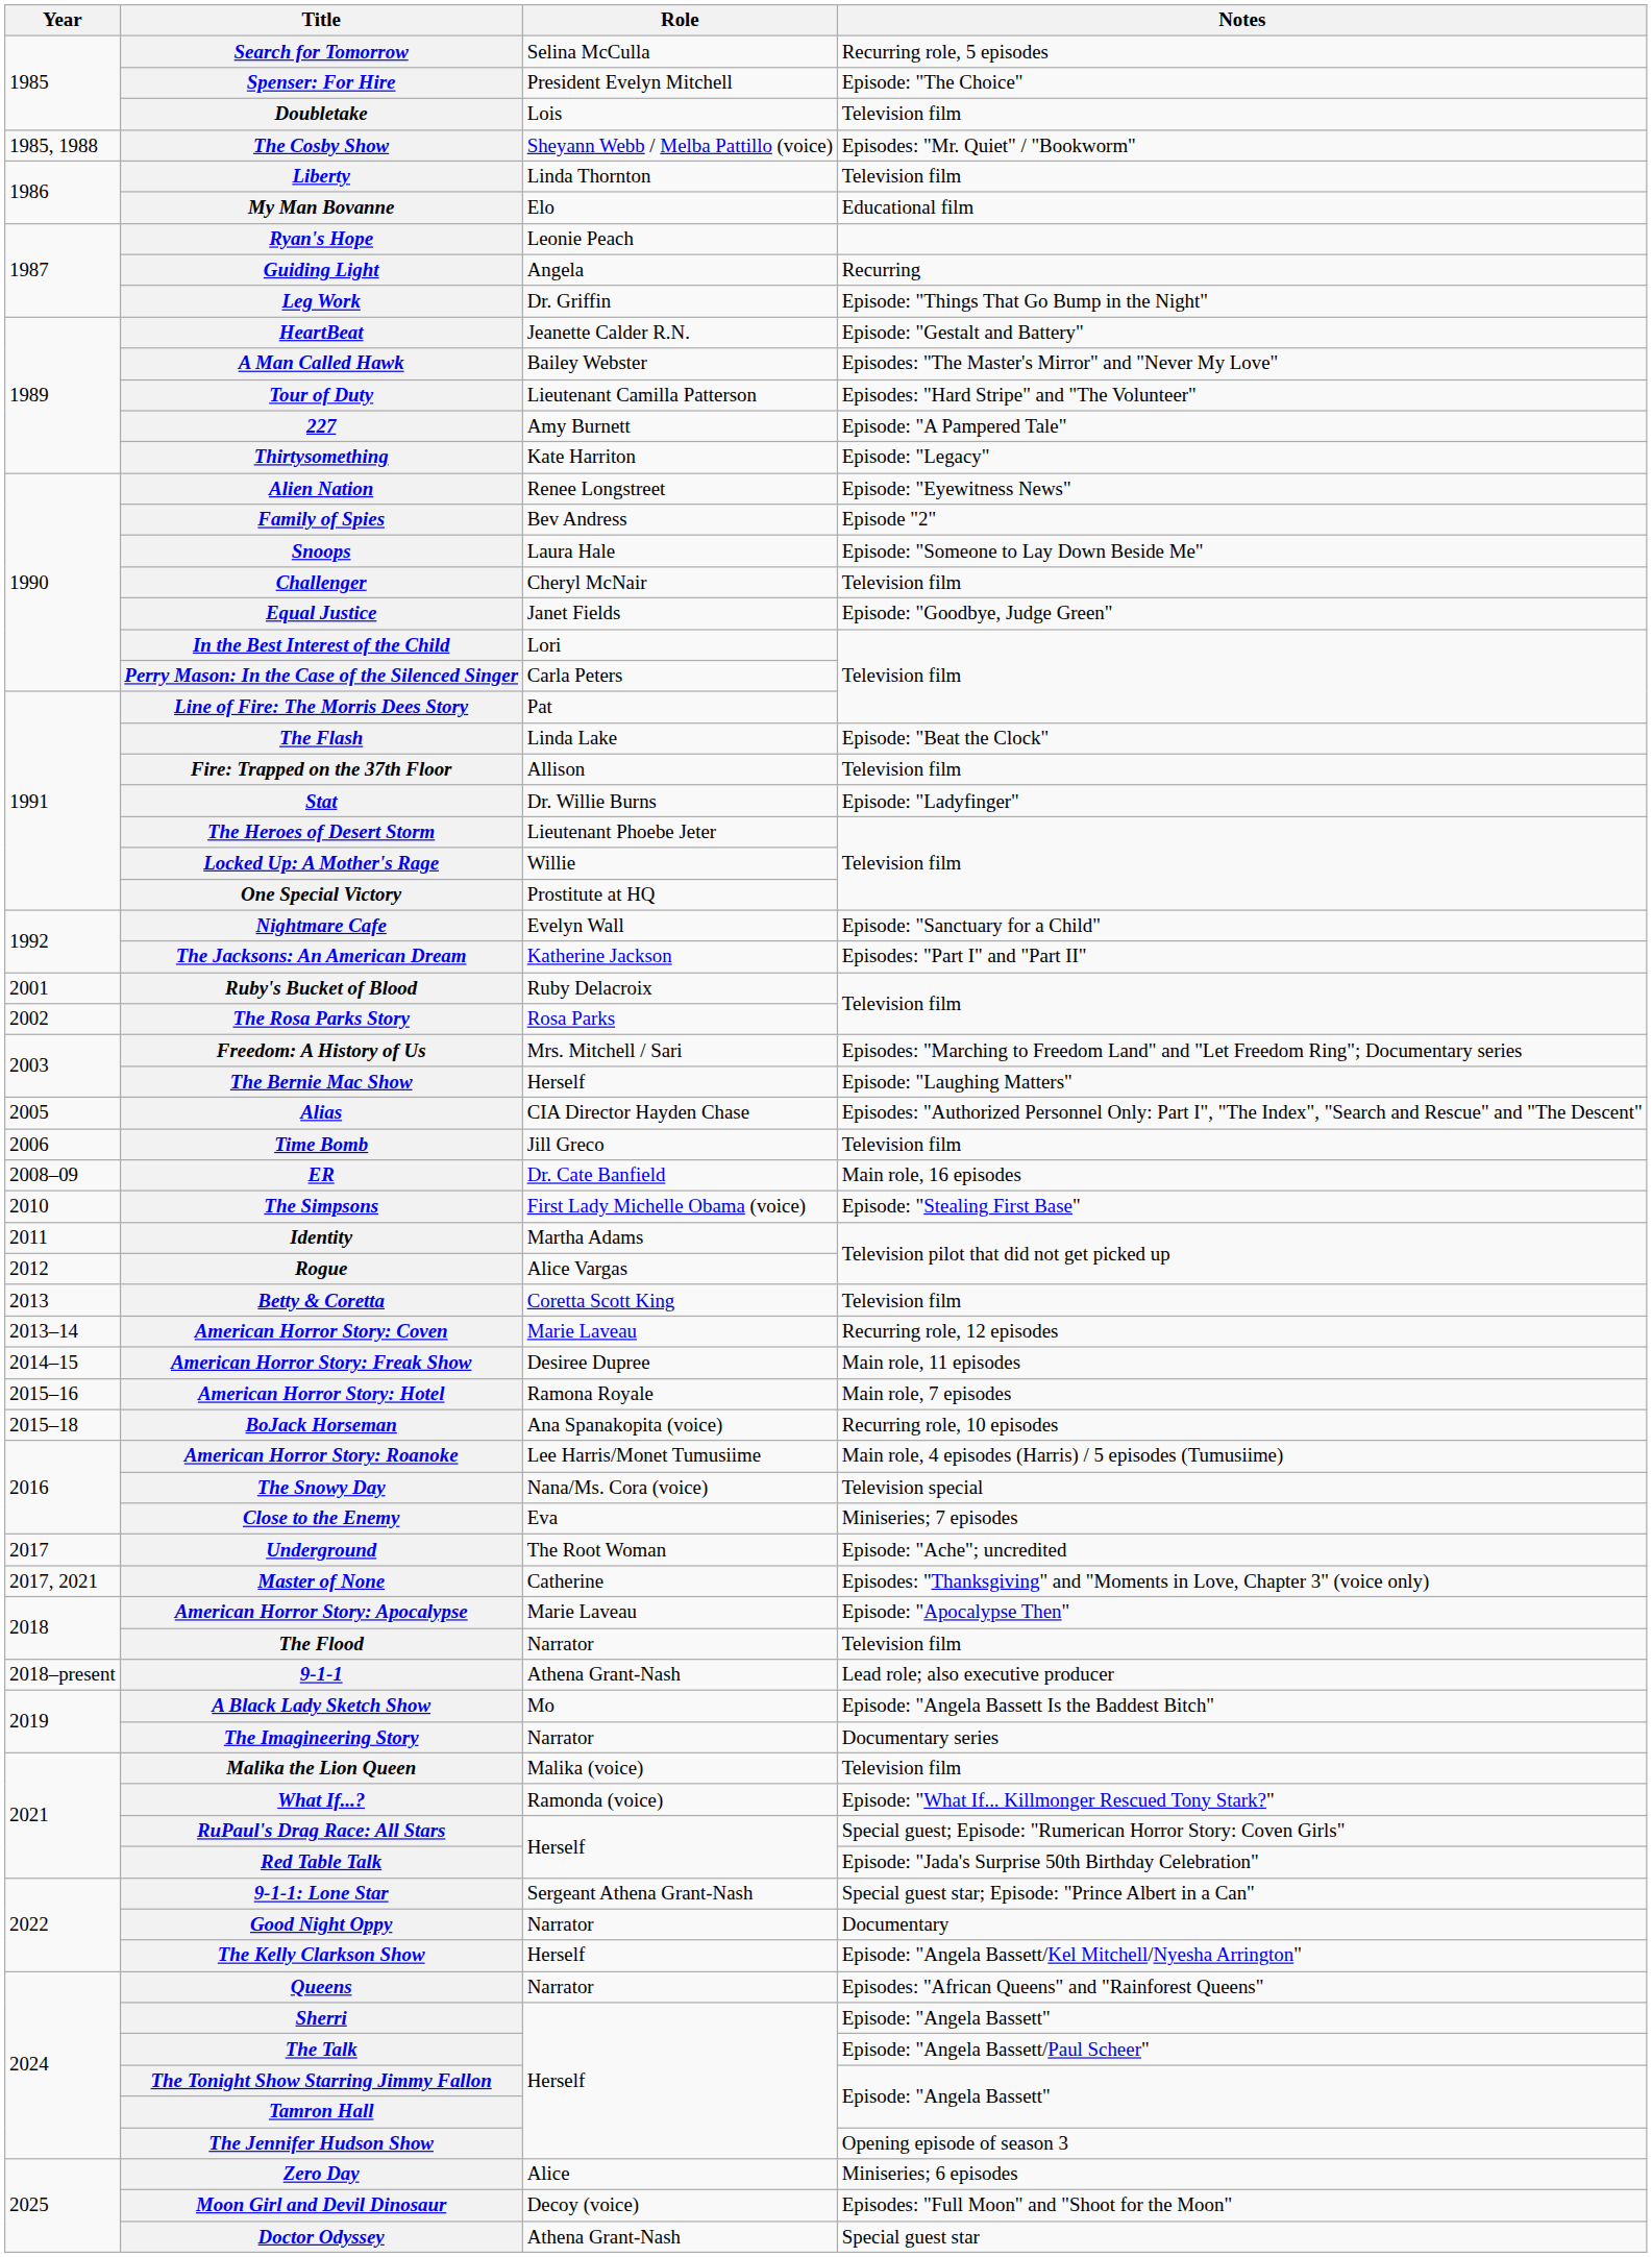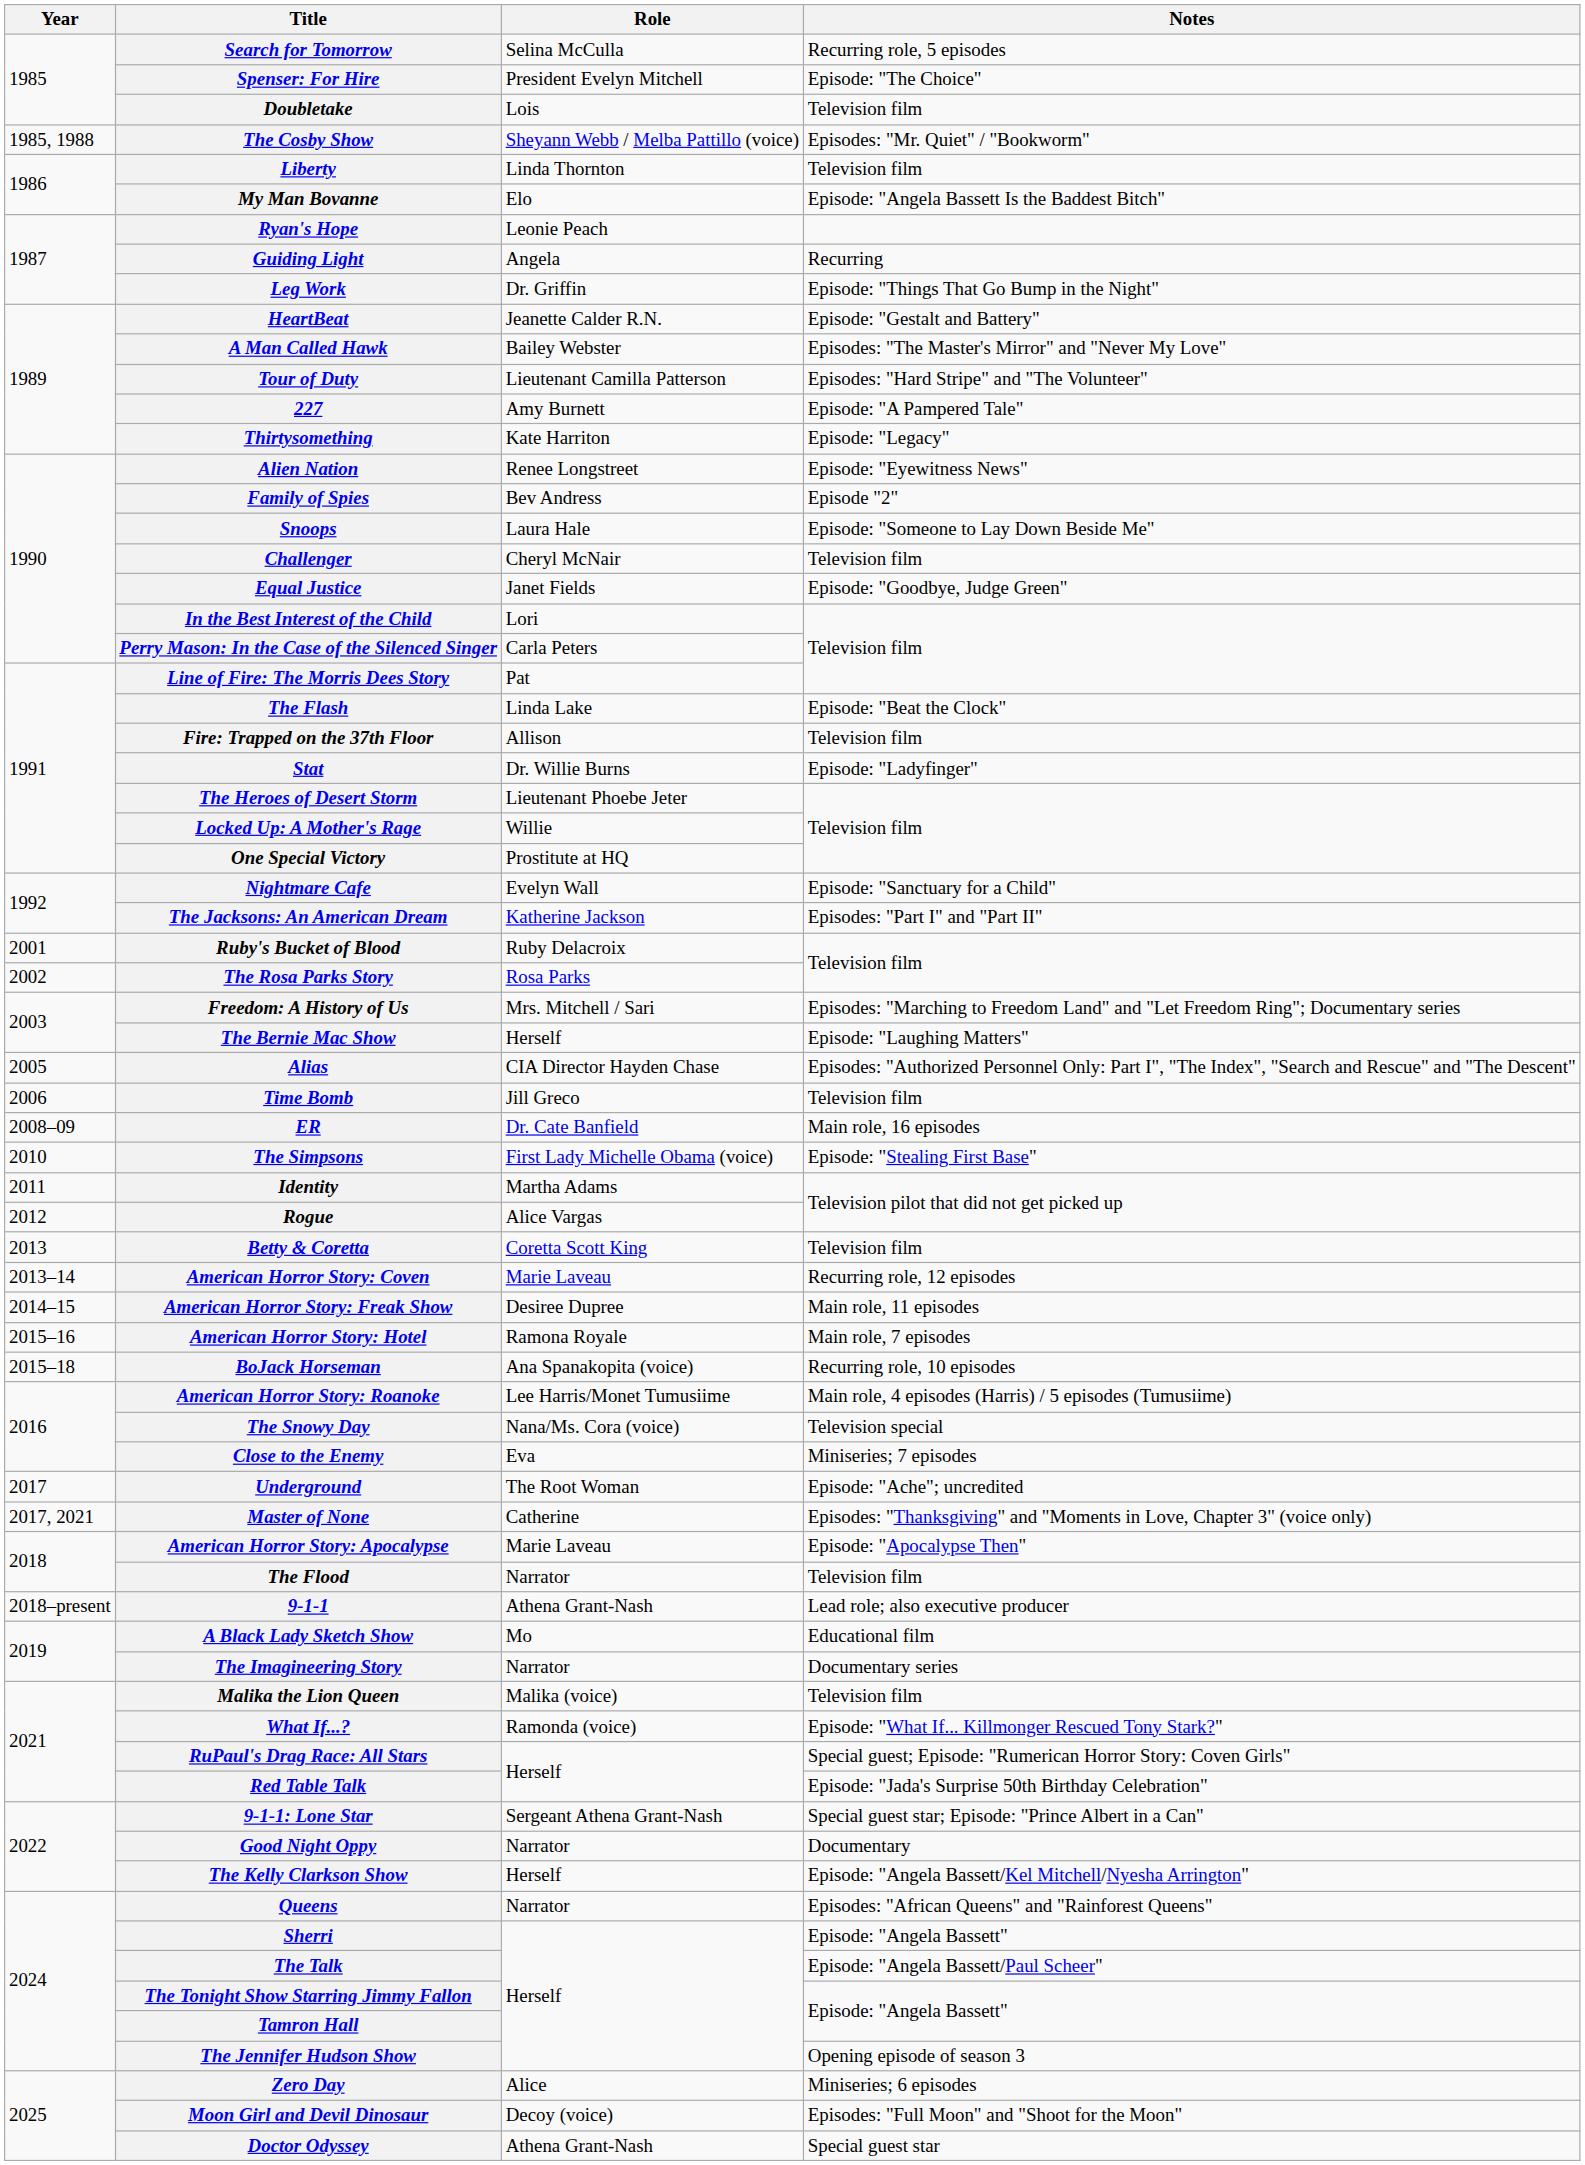 <table class="wikitable plainrowheaders sortable">
 <tr>
 <th scope="col">Year</th>
 <th scope="col">Title</th>
 <th scope="col">Role</th>
 <th scope="col" class="unsortable">Notes</th>
 </tr>
 <tr>
 <td rowspan="3">1985</td>
 <th scope="row"><em><a href='#'>Search for Tomorrow</a></em></th>
 <td>Selina McCulla</td>
 <td>Recurring role, 5 episodes</td>
 </tr>
 <tr>
 <th scope="row"><em><a href='#'>Spenser: For Hire</a></em></th>
 <td>President Evelyn Mitchell</td>
 <td>Episode: "The Choice"</td>
 </tr>
 <tr>
 <th scope="row"><em>Doubletake</em></th>
 <td>Lois</td>
 <td>Television film</td>
 </tr>
 <tr>
 <td>1985, 1988</td>
 <th scope="row"><em><a href='#'>The Cosby Show</a></em></th>
 <td><a href='#'>Sheyann Webb</a> / <a href='#'>Melba Pattillo</a> (voice)</td>
 <td>Episodes: "Mr. Quiet" / "Bookworm"</td>
 </tr>
 <tr>
 <td rowspan="2">1986</td>
 <th scope="row"><em><a href='#'>Liberty</a></em></th>
 <td>Linda Thornton</td>
 <td>Television film</td>
 </tr>
 <tr>
 <th scope="row"><em>My Man Bovanne</em></th>
 <td>Elo</td>
-<td>Educational film</td>
+<td>Episode: "Angela Bassett Is the Baddest Bitch"</td>
 </tr>
 <tr>
 <td rowspan="3">1987</td>
 <th scope="row"><em><a href='#'>Ryan's Hope</a></em></th>
 <td>Leonie Peach</td>
 <td></td>
 </tr>
 <tr>
 <th scope="row"><em><a href='#'>Guiding Light</a></em></th>
 <td>Angela</td>
 <td>Recurring</td>
 </tr>
 <tr>
 <th scope="row"><em><a href='#'>Leg Work</a></em></th>
 <td>Dr. Griffin</td>
 <td>Episode: "Things That Go Bump in the Night"</td>
 </tr>
 <tr>
 <td rowspan="5">1989</td>
 <th scope="row"><em><a href='#'>HeartBeat</a></em></th>
 <td>Jeanette Calder R.N.</td>
 <td>Episode: "Gestalt and Battery"</td>
 </tr>
 <tr>
 <th scope="row"><em><a href='#'>A Man Called Hawk</a></em></th>
 <td>Bailey Webster</td>
 <td>Episodes: "The Master's Mirror" and "Never My Love"</td>
 </tr>
 <tr>
 <th scope="row"><em><a href='#'>Tour of Duty</a></em></th>
 <td>Lieutenant Camilla Patterson</td>
 <td>Episodes: "Hard Stripe" and "The Volunteer"</td>
 </tr>
 <tr>
 <th scope="row"><em><a href='#'>227</a></em></th>
 <td>Amy Burnett</td>
 <td>Episode: "A Pampered Tale"</td>
 </tr>
 <tr>
 <th scope="row"><em><a href='#'>Thirtysomething</a></em></th>
 <td>Kate Harriton</td>
 <td>Episode: "Legacy"</td>
 </tr>
 <tr>
 <td rowspan="7">1990</td>
 <th scope="row"><em><a href='#'>Alien Nation</a></em></th>
 <td>Renee Longstreet</td>
 <td>Episode: "Eyewitness News"</td>
 </tr>
 <tr>
 <th scope="row"><em><a href='#'>Family of Spies</a></em></th>
 <td>Bev Andress</td>
 <td>Episode "2"</td>
 </tr>
 <tr>
 <th scope="row"><em><a href='#'>Snoops</a></em></th>
 <td>Laura Hale</td>
 <td>Episode: "Someone to Lay Down Beside Me"</td>
 </tr>
 <tr>
 <th scope="row"><em><a href='#'>Challenger</a></em></th>
 <td>Cheryl McNair</td>
 <td>Television film</td>
 </tr>
 <tr>
 <th scope="row"><em><a href='#'>Equal Justice</a></em></th>
 <td>Janet Fields</td>
 <td>Episode: "Goodbye, Judge Green"</td>
 </tr>
 <tr>
 <th scope="row"><em><a href='#'>In the Best Interest of the Child</a></em></th>
 <td>Lori</td>
 <td rowspan=3>Television film</td>
 </tr>
 <tr>
 <th scope="row"><em><a href='#'>Perry Mason: In the Case of the Silenced Singer</a></em></th>
 <td>Carla Peters</td>
 </tr>
 <tr>
 <td rowspan="7">1991</td>
 <th scope="row"><em><a href='#'>Line of Fire: The Morris Dees Story</a></em></th>
 <td>Pat</td>
 </tr>
 <tr>
 <th scope="row"><em><a href='#'>The Flash</a></em></th>
 <td>Linda Lake</td>
 <td>Episode: "Beat the Clock"</td>
 </tr>
 <tr>
 <th scope="row"><em>Fire: Trapped on the 37th Floor</em></th>
 <td>Allison</td>
 <td>Television film</td>
 </tr>
 <tr>
 <th scope="row"><em><a href='#'>Stat</a></em></th>
 <td>Dr. Willie Burns</td>
 <td>Episode: "Ladyfinger"</td>
 </tr>
 <tr>
 <th scope="row"><em><a href='#'>The Heroes of Desert Storm</a></em></th>
 <td>Lieutenant Phoebe Jeter</td>
 <td rowspan=3>Television film</td>
 </tr>
 <tr>
 <th scope="row"><em><a href='#'>Locked Up: A Mother's Rage</a></em></th>
 <td>Willie</td>
 </tr>
 <tr>
 <th scope="row"><em>One Special Victory</em></th>
 <td>Prostitute at HQ</td>
 </tr>
 <tr>
 <td rowspan="2">1992</td>
 <th scope="row"><em><a href='#'>Nightmare Cafe</a></em></th>
 <td>Evelyn Wall</td>
 <td>Episode: "Sanctuary for a Child"</td>
 </tr>
 <tr>
 <th scope="row"><em><a href='#'>The Jacksons: An American Dream</a></em></th>
 <td><a href='#'>Katherine Jackson</a></td>
 <td>Episodes: "Part I" and "Part II"</td>
 </tr>
 <tr>
 <td>2001</td>
 <th scope="row"><em>Ruby's Bucket of Blood</em></th>
 <td>Ruby Delacroix</td>
 <td rowspan=2>Television film</td>
 </tr>
 <tr>
 <td>2002</td>
 <th scope="row"><em><a href='#'>The Rosa Parks Story</a></em></th>
 <td><a href='#'>Rosa Parks</a></td>
 </tr>
 <tr>
 <td rowspan=2>2003</td>
 <th scope="row"><em>Freedom: A History of Us</em></th>
 <td>Mrs. Mitchell / Sari</td>
 <td>Episodes: "Marching to Freedom Land" and "Let Freedom Ring"; Documentary series</td>
 </tr>
 <tr>
 <th scope="row"><em><a href='#'>The Bernie Mac Show</a></em></th>
 <td>Herself</td>
 <td>Episode: "Laughing Matters"</td>
 </tr>
 <tr>
 <td>2005</td>
 <th scope="row"><em><a href='#'>Alias</a></em></th>
 <td>CIA Director Hayden Chase</td>
 <td>Episodes: "Authorized Personnel Only: Part I", "The Index", "Search and Rescue" and "The Descent"</td>
 </tr>
 <tr>
 <td>2006</td>
 <th scope="row"><em><a href='#'>Time Bomb</a></em></th>
 <td>Jill Greco</td>
 <td>Television film</td>
 </tr>
 <tr>
 <td>2008–09</td>
 <th scope="row"><em><a href='#'>ER</a></em></th>
 <td><a href='#'>Dr. Cate Banfield</a></td>
 <td>Main role, 16 episodes</td>
 </tr>
 <tr>
 <td>2010</td>
 <th scope="row"><em><a href='#'>The Simpsons</a></em></th>
 <td><a href='#'>First Lady Michelle Obama</a> (voice)</td>
 <td>Episode: "<a href='#'>Stealing First Base</a>"</td>
 </tr>
 <tr>
 <td>2011</td>
 <th scope="row"><em>Identity</em></th>
 <td>Martha Adams</td>
 <td rowspan="2">Television pilot that did not get picked up</td>
 </tr>
 <tr>
 <td>2012</td>
 <th scope="row"><em>Rogue</em></th>
 <td>Alice Vargas</td>
 </tr>
 <tr>
 <td>2013</td>
 <th scope="row"><em><a href='#'>Betty & Coretta</a></em></th>
 <td><a href='#'>Coretta Scott King</a></td>
 <td>Television film</td>
 </tr>
 <tr>
 <td>2013–14</td>
 <th scope="row"><em><a href='#'>American Horror Story: Coven</a></em></th>
 <td><a href='#'>Marie Laveau</a></td>
 <td>Recurring role, 12 episodes</td>
 </tr>
 <tr>
 <td>2014–15</td>
 <th scope="row"><em><a href='#'>American Horror Story: Freak Show</a></em></th>
 <td>Desiree Dupree</td>
 <td>Main role, 11 episodes</td>
 </tr>
 <tr>
 <td>2015–16</td>
 <th scope="row"><em><a href='#'>American Horror Story: Hotel</a></em></th>
 <td>Ramona Royale</td>
 <td>Main role, 7 episodes</td>
 </tr>
 <tr>
 <td>2015–18</td>
 <th scope="row"><em><a href='#'>BoJack Horseman</a></em></th>
 <td>Ana Spanakopita (voice)</td>
 <td>Recurring role, 10 episodes</td>
 </tr>
 <tr>
 <td rowspan="3">2016</td>
 <th scope="row"><em><a href='#'>American Horror Story: Roanoke</a></em></th>
 <td>Lee Harris/Monet Tumusiime</td>
 <td>Main role, 4 episodes (Harris) / 5 episodes (Tumusiime)</td>
 </tr>
 <tr>
 <th scope="row"><em><a href='#'>The Snowy Day</a></em></th>
 <td>Nana/Ms. Cora (voice)</td>
 <td>Television special</td>
 </tr>
 <tr>
 <th scope="row"><em><a href='#'>Close to the Enemy</a></em></th>
 <td>Eva</td>
 <td>Miniseries; 7 episodes</td>
 </tr>
 <tr>
 <td>2017</td>
 <th scope="row"><em><a href='#'>Underground</a></em></th>
 <td>The Root Woman</td>
 <td>Episode: "Ache"; uncredited</td>
 </tr>
 <tr>
 <td>2017, 2021</td>
 <th scope="row"><em><a href='#'>Master of None</a></em></th>
 <td>Catherine</td>
 <td>Episodes: "<a href='#'>Thanksgiving</a>" and "Moments in Love, Chapter 3" (voice only)</td>
 </tr>
 <tr>
 <td rowspan="2">2018</td>
 <th scope="row"><em><a href='#'>American Horror Story: Apocalypse</a></em></th>
 <td>Marie Laveau</td>
 <td>Episode: "<a href='#'>Apocalypse Then</a>"</td>
 </tr>
 <tr>
 <th scope="row"><em>The Flood</em></th>
 <td>Narrator</td>
 <td>Television film</td>
 </tr>
 <tr>
 <td>2018–present</td>
 <th scope="row"><em><a href='#'>9-1-1</a></em></th>
 <td>Athena Grant-Nash</td>
 <td>Lead role; also executive producer</td>
 </tr>
 <tr>
 <td rowspan="2">2019</td>
 <th scope="row"><em><a href='#'>A Black Lady Sketch Show</a></em></th>
 <td>Mo</td>
-<td>Episode: "Angela Bassett Is the Baddest Bitch"</td>
+<td>Educational film</td>
 </tr>
 <tr>
 <th scope="row"><em><a href='#'>The Imagineering Story</a></em></th>
 <td>Narrator</td>
 <td>Documentary series</td>
 </tr>
 <tr>
 <td rowspan=4>2021</td>
 <th scope="row"><em>Malika the Lion Queen</em></th>
 <td>Malika (voice)</td>
 <td>Television film</td>
 </tr>
 <tr>
 <th scope="row"><em><a href='#'>What If...?</a></em></th>
 <td>Ramonda (voice)</td>
 <td>Episode: "<a href='#'>What If... Killmonger Rescued Tony Stark?</a>"</td>
 </tr>
 <tr>
 <th scope="row"><em><a href='#'>RuPaul's Drag Race: All Stars</a></em></th>
 <td rowspan=2>Herself</td>
 <td>Special guest; Episode: "Rumerican Horror Story: Coven Girls"</td>
 </tr>
 <tr>
 <th scope="row"><em><a href='#'>Red Table Talk</a></em></th>
 <td>Episode: "Jada's Surprise 50th Birthday Celebration"</td>
 </tr>
 <tr>
 <td rowspan=3>2022</td>
 <th scope="row"><em><a href='#'>9-1-1: Lone Star</a></em></th>
 <td>Sergeant Athena Grant-Nash</td>
 <td>Special guest star; Episode: "Prince Albert in a Can"</td>
 </tr>
 <tr>
 <th scope="row"><em><a href='#'>Good Night Oppy</a></em></th>
 <td>Narrator</td>
 <td>Documentary</td>
 </tr>
 <tr>
 <th scope="row"><em><a href='#'>The Kelly Clarkson Show</a></em></th>
 <td>Herself</td>
 <td>Episode: "Angela Bassett/<a href='#'>Kel Mitchell</a>/<a href='#'>Nyesha Arrington</a>"</td>
 </tr>
 <tr>
 <td rowspan=6>2024</td>
 <th scope="row"><em><a href='#'>Queens</a></em></th>
 <td>Narrator</td>
 <td>Episodes: "African Queens" and "Rainforest Queens"</td>
 </tr>
 <tr>
 <th scope="row"><em><a href='#'>Sherri</a></em></th>
 <td rowspan="5">Herself</td>
 <td>Episode: "Angela Bassett"</td>
 </tr>
 <tr>
 <th scope="row"><em><a href='#'>The Talk</a></em></th>
 <td>Episode: "Angela Bassett/<a href='#'>Paul Scheer</a>"</td>
 </tr>
 <tr>
 <th scope="row"><em><a href='#'>The Tonight Show Starring Jimmy Fallon</a></em></th>
 <td rowspan="2">Episode: "Angela Bassett"</td>
 </tr>
 <tr>
 <th scope="row"><em><a href='#'>Tamron Hall</a></em></th>
 </tr>
 <tr>
 <th scope="row"><em><a href='#'>The Jennifer Hudson Show</a></em></th>
 <td>Opening episode of season 3</td>
 </tr>
 <tr>
 <td rowspan=3>2025</td>
 <th scope="row"><em><a href='#'>Zero Day</a></em></th>
 <td>Alice</td>
 <td>Miniseries; 6 episodes</td>
 </tr>
 <tr>
 <th scope="row"><em><a href='#'>Moon Girl and Devil Dinosaur</a></em></th>
 <td>Decoy (voice)</td>
 <td>Episodes: "Full Moon" and "Shoot for the Moon"</td>
 </tr>
 <tr>
 <th scope="row"><em><a href='#'>Doctor Odyssey</a></em></th>
 <td>Athena Grant-Nash</td>
 <td>Special guest star</td>
 </tr>
 </table>
